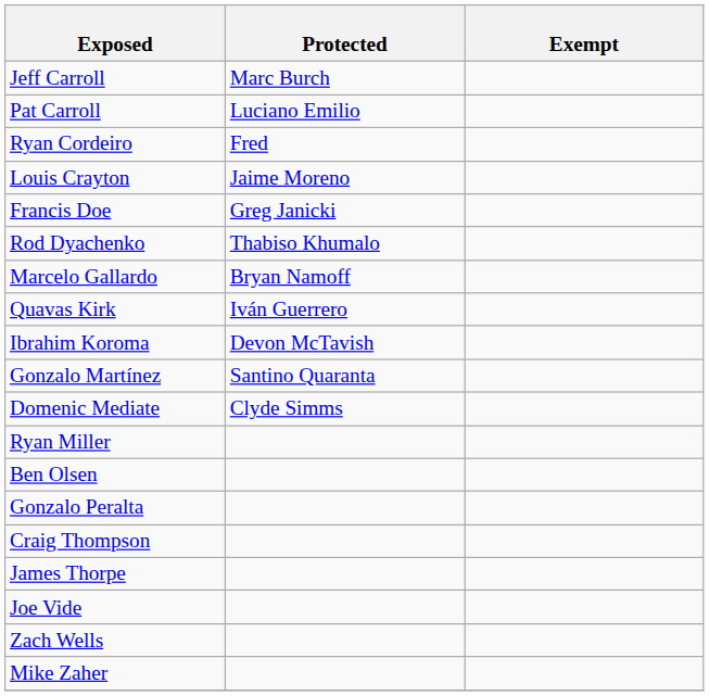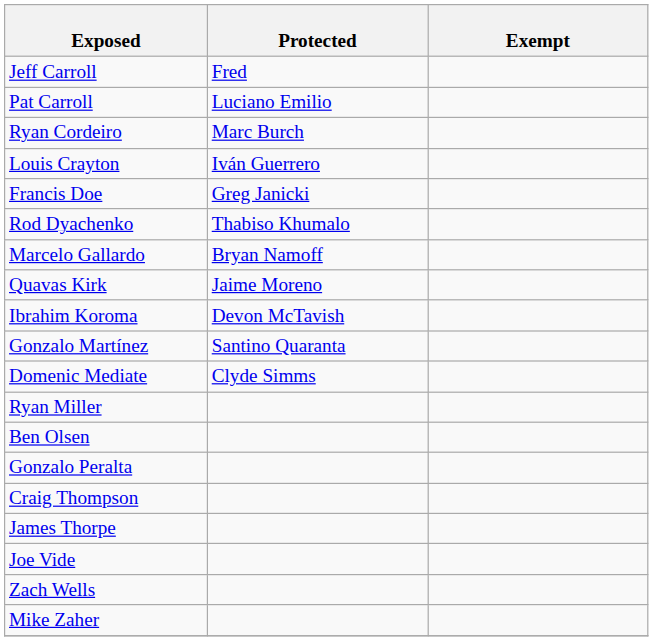 <table class="wikitable">
 <tr>
 <th style="width:23%"><br>Exposed</th>
 <th style="width:25%"><br>Protected</th>
 <th style="width:25%"><br>Exempt</th>
 </tr>
 <tr>
 <td><a href='#'>Jeff Carroll</a></td>
-<td><a href='#'>Marc Burch</a></td>
+<td><a href='#'>Fred</a></td>
 <td></td>
 </tr>
 <tr>
 <td><a href='#'>Pat Carroll</a></td>
 <td><a href='#'>Luciano Emilio</a></td>
 <td></td>
 </tr>
 <tr>
 <td><a href='#'>Ryan Cordeiro</a></td>
-<td><a href='#'>Fred</a></td>
+<td><a href='#'>Marc Burch</a></td>
 <td></td>
 </tr>
 <tr>
 <td><a href='#'>Louis Crayton</a></td>
-<td><a href='#'>Jaime Moreno</a></td>
+<td><a href='#'>Iván Guerrero</a></td>
 <td></td>
 </tr>
 <tr>
 <td><a href='#'>Francis Doe</a></td>
 <td><a href='#'>Greg Janicki</a></td>
 <td></td>
 </tr>
 <tr>
 <td><a href='#'>Rod Dyachenko</a></td>
 <td><a href='#'>Thabiso Khumalo</a></td>
 <td></td>
 </tr>
 <tr>
 <td><a href='#'>Marcelo Gallardo</a></td>
 <td><a href='#'>Bryan Namoff</a></td>
 <td></td>
 </tr>
 <tr>
 <td><a href='#'>Quavas Kirk</a></td>
-<td><a href='#'>Iván Guerrero</a></td>
+<td><a href='#'>Jaime Moreno</a></td>
 <td></td>
 </tr>
 <tr>
 <td><a href='#'>Ibrahim Koroma</a></td>
 <td><a href='#'>Devon McTavish</a></td>
 <td></td>
 </tr>
 <tr>
 <td><a href='#'>Gonzalo Martínez</a></td>
 <td><a href='#'>Santino Quaranta</a></td>
 <td></td>
 </tr>
 <tr>
 <td><a href='#'>Domenic Mediate</a></td>
 <td><a href='#'>Clyde Simms</a></td>
 <td></td>
 </tr>
 <tr>
 <td><a href='#'>Ryan Miller</a></td>
 <td></td>
 <td></td>
 </tr>
 <tr>
 <td><a href='#'>Ben Olsen</a></td>
 <td></td>
 <td></td>
 </tr>
 <tr>
 <td><a href='#'>Gonzalo Peralta</a></td>
 <td></td>
 <td></td>
 </tr>
 <tr>
 <td><a href='#'>Craig Thompson</a></td>
 <td></td>
 <td></td>
 </tr>
 <tr>
 <td><a href='#'>James Thorpe</a></td>
 <td></td>
 <td></td>
 </tr>
 <tr>
 <td><a href='#'>Joe Vide</a></td>
 <td></td>
 <td></td>
 </tr>
 <tr>
 <td><a href='#'>Zach Wells</a></td>
 <td></td>
 <td></td>
 </tr>
 <tr>
 <td><a href='#'>Mike Zaher</a></td>
 <td></td>
 <td></td>
 </tr>
 <tr>
 </tr>
 </table>
